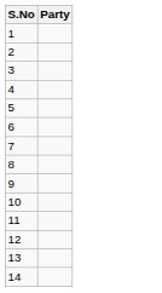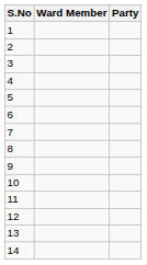 <table class="wikitable">
 <tr>
 <th>S.No</th>
+<th>Ward Member</th>
 <th>Party</th>
 </tr>
 <tr>
 <td>1</td>
 <td></td>
+<td></td>
 </tr>
 <tr>
 <td>2</td>
+<td></td>
 <td></td>
 </tr>
 <tr>
 <td>3</td>
 <td></td>
+<td></td>
 </tr>
 <tr>
 <td>4</td>
+<td></td>
 <td></td>
 </tr>
 <tr>
 <td>5</td>
 <td></td>
+<td></td>
 </tr>
 <tr>
 <td>6</td>
+<td></td>
 <td></td>
 </tr>
 <tr>
 <td>7</td>
 <td></td>
+<td></td>
 </tr>
 <tr>
 <td>8</td>
+<td></td>
 <td></td>
 </tr>
 <tr>
 <td>9</td>
 <td></td>
+<td></td>
 </tr>
 <tr>
 <td>10</td>
+<td></td>
 <td></td>
 </tr>
 <tr>
 <td>11</td>
 <td></td>
+<td></td>
 </tr>
 <tr>
 <td>12</td>
+<td></td>
 <td></td>
 </tr>
 <tr>
 <td>13</td>
 <td></td>
+<td></td>
 </tr>
 <tr>
 <td>14</td>
 <td></td>
+<td></td>
 </tr>
 </table>
